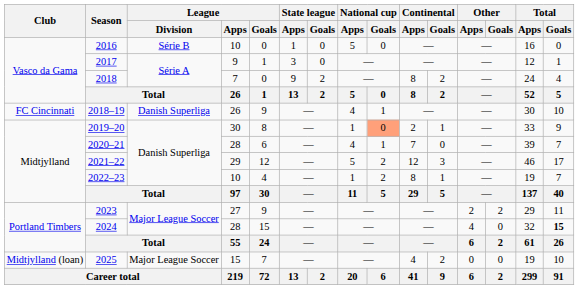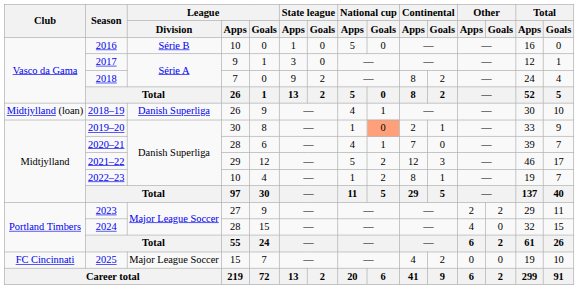 <table class="wikitable" style="text-align:center">
 <tr>
 <th rowspan="2">Club</th>
 <th rowspan="2">Season</th>
 <th colspan="3">League</th>
 <th colspan="2">State league</th>
 <th colspan="2">National cup</th>
 <th colspan="2">Continental</th>
 <th colspan="2">Other</th>
 <th colspan="2">Total</th>
 </tr>
 <tr>
 <th>Division</th>
 <th>Apps</th>
 <th>Goals</th>
 <th>Apps</th>
 <th>Goals</th>
 <th>Apps</th>
 <th>Goals</th>
 <th>Apps</th>
 <th>Goals</th>
 <th>Apps</th>
 <th>Goals</th>
 <th>Apps</th>
 <th>Goals</th>
 </tr>
 <tr>
 <td rowspan="4"><a href='#'>Vasco da Gama</a></td>
 <td><a href='#'>2016</a></td>
 <td><a href='#'>Série B</a></td>
 <td>10</td>
 <td>0</td>
 <td>1</td>
 <td>0</td>
 <td>5</td>
 <td>0</td>
 <td colspan="2">—</td>
 <td colspan="2">—</td>
 <td>16</td>
 <td>0</td>
 </tr>
 <tr>
 <td><a href='#'>2017</a></td>
 <td rowspan="2"><a href='#'>Série A</a></td>
 <td>9</td>
 <td>1</td>
 <td>3</td>
 <td>0</td>
 <td colspan="2">—</td>
 <td colspan="2">—</td>
 <td colspan="2">—</td>
 <td>12</td>
 <td>1</td>
 </tr>
 <tr>
 <td><a href='#'>2018</a></td>
 <td>7</td>
 <td>0</td>
 <td>9</td>
 <td>2</td>
 <td colspan="2">—</td>
 <td>8</td>
 <td>2</td>
 <td colspan="2">—</td>
 <td>24</td>
 <td>4</td>
 </tr>
 <tr>
 <th colspan="2">Total</th>
 <th>26</th>
 <th>1</th>
 <th>13</th>
 <th>2</th>
 <th>5</th>
 <th>0</th>
 <th>8</th>
 <th>2</th>
 <th colspan="2">—</th>
 <th>52</th>
 <th>5</th>
 </tr>
 <tr>
-<td><a href='#'>FC Cincinnati</a></td>
+<td><a href='#'>Midtjylland</a> (loan)</td>
 <td><a href='#'>2018–19</a></td>
 <td><a href='#'>Danish Superliga</a></td>
 <td>26</td>
 <td>9</td>
 <td colspan="2">—</td>
 <td>4</td>
 <td>1</td>
 <td colspan="2">—</td>
 <td colspan="2">—</td>
 <td>30</td>
 <td>10</td>
 </tr>
 <tr>
 <td rowspan="5">Midtjylland</td>
 <td><a href='#'>2019–20</a></td>
 <td rowspan="4">Danish Superliga</td>
 <td>30</td>
 <td>8</td>
 <td colspan="2">—</td>
 <td>1</td>
 <td style="background: lightsalmon;">0</td>
 <td>2</td>
 <td>1</td>
 <td colspan="2">—</td>
 <td>33</td>
 <td>9</td>
 </tr>
 <tr>
 <td><a href='#'>2020–21</a></td>
 <td>28</td>
 <td>6</td>
 <td colspan="2">—</td>
 <td>4</td>
 <td>1</td>
 <td>7</td>
 <td>0</td>
 <td colspan="2">—</td>
 <td>39</td>
 <td>7</td>
 </tr>
 <tr>
 <td><a href='#'>2021–22</a></td>
 <td>29</td>
 <td>12</td>
 <td colspan="2">—</td>
 <td>5</td>
 <td>2</td>
 <td>12</td>
 <td>3</td>
 <td colspan="2">—</td>
 <td>46</td>
 <td>17</td>
 </tr>
 <tr>
 <td><a href='#'>2022–23</a></td>
 <td>10</td>
 <td>4</td>
 <td colspan="2">—</td>
 <td>1</td>
 <td>2</td>
 <td>8</td>
 <td>1</td>
 <td colspan="2">—</td>
 <td>19</td>
 <td>7</td>
 </tr>
 <tr>
 <th colspan="2">Total</th>
 <th>97</th>
 <th>30</th>
 <th colspan="2">—</th>
 <th>11</th>
 <th>5</th>
 <th>29</th>
 <th>5</th>
 <th colspan="2">—</th>
 <th>137</th>
 <th>40</th>
 </tr>
 <tr>
 <td rowspan="3"><a href='#'>Portland Timbers</a></td>
 <td><a href='#'>2023</a></td>
 <td rowspan="2"><a href='#'>Major League Soccer</a></td>
 <td>27</td>
 <td>9</td>
 <td colspan="2">—</td>
 <td colspan="2">—</td>
 <td colspan="2">—</td>
 <td>2</td>
 <td>2</td>
 <td>29</td>
 <td>11</td>
 </tr>
 <tr>
 <td><a href='#'>2024</a></td>
 <td>28</td>
 <td>15</td>
 <td colspan="2">—</td>
 <td colspan="2">—</td>
 <td colspan="2">—</td>
 <td>4</td>
 <td>0</td>
 <td>32</td>
-<td><strong>15</strong></td>
+<td>15</td>
 </tr>
 <tr>
 <th colspan="2">Total</th>
 <th>55</th>
 <th>24</th>
 <th colspan="2">—</th>
 <th colspan="2">—</th>
 <th colspan="2">—</th>
 <th>6</th>
 <th>2</th>
 <th>61</th>
 <th>26</th>
 </tr>
 <tr>
-<td><a href='#'>Midtjylland</a> (loan)</td>
+<td><a href='#'>FC Cincinnati</a></td>
 <td><a href='#'>2025</a></td>
 <td>Major League Soccer</td>
 <td>15</td>
 <td>7</td>
 <td colspan="2">—</td>
 <td colspan="2">—</td>
 <td>4</td>
 <td>2</td>
 <td>0</td>
 <td>0</td>
 <td>19</td>
 <td>10</td>
 </tr>
 <tr>
 <th colspan="3">Career total</th>
 <th>219</th>
 <th>72</th>
 <th>13</th>
 <th>2</th>
 <th>20</th>
 <th>6</th>
 <th>41</th>
 <th>9</th>
 <th>6</th>
 <th>2</th>
 <th>299</th>
 <th>91</th>
 </tr>
 </table>
